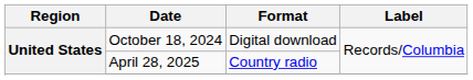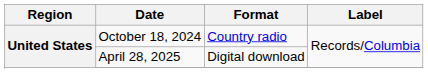 <table class="wikitable plainrowheaders">
 <tr>
 <th scope="col">Region</th>
 <th scope="col">Date</th>
 <th scope="col">Format</th>
 <th scope="col">Label</th>
 </tr>
 <tr>
 <th scope="row" rowspan="6">United States</th>
 <td>October 18, 2024</td>
-<td>Digital download</td>
+<td><a href='#'>Country radio</a></td>
 <td rowspan="2">Records/<a href='#'>Columbia</a></td>
 </tr>
 <tr>
 <td>April 28, 2025</td>
-<td><a href='#'>Country radio</a></td>
+<td>Digital download</td>
 </tr>
 <tr>
 </tr>
 </table>
